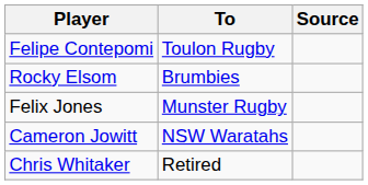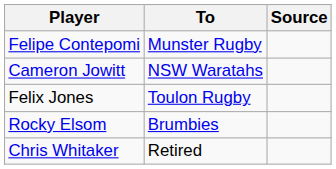 <table class="wikitable">
 <tr>
 <th>Player</th>
 <th>To</th>
 <th>Source</th>
 </tr>
 <tr>
 <td><a href='#'>Felipe Contepomi</a> </td>
+<td><a href='#'>Munster Rugby</a> </td>
+<td></td>
+</tr>
+<tr>
+<td><a href='#'>Cameron Jowitt</a> </td>
+<td><a href='#'>NSW Waratahs</a> </td>
+<td></td>
+</tr>
+<tr>
+<td>Felix Jones </td>
 <td><a href='#'>Toulon Rugby</a> </td>
 <td></td>
 </tr>
 <tr>
 <td><a href='#'>Rocky Elsom</a> </td>
 <td><a href='#'>Brumbies</a> </td>
 <td></td>
 </tr>
 <tr>
-<td>Felix Jones </td>
-<td><a href='#'>Munster Rugby</a> </td>
-<td></td>
-</tr>
-<tr>
-<td><a href='#'>Cameron Jowitt</a> </td>
-<td><a href='#'>NSW Waratahs</a> </td>
-<td></td>
-</tr>
-<tr>
 <td><a href='#'>Chris Whitaker</a> </td>
 <td>Retired</td>
 </tr>
 </table>
